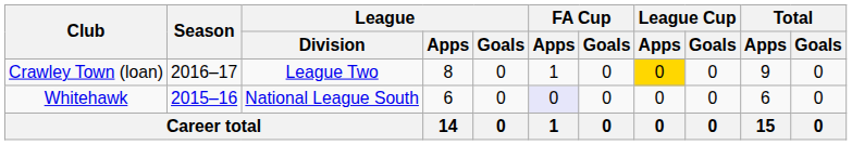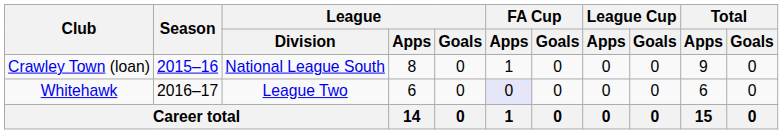 <table class="wikitable" style="text-align: center;">
 <tr>
 <th rowspan="2">Club</th>
 <th rowspan="2">Season</th>
 <th colspan="3">League</th>
 <th colspan="2">FA Cup</th>
 <th colspan="2">League Cup</th>
 <th colspan="2">Total</th>
 </tr>
 <tr>
 <th>Division</th>
 <th>Apps</th>
 <th>Goals</th>
 <th>Apps</th>
 <th>Goals</th>
 <th>Apps</th>
 <th>Goals</th>
 <th>Apps</th>
 <th>Goals</th>
 </tr>
 <tr>
 <td><a href='#'>Crawley Town</a> (loan)</td>
-<td>2016–17</td>
-<td><a href='#'>League Two</a></td>
+<td><a href='#'>2015–16</a></td>
+<td><a href='#'>National League South</a></td>
 <td>8</td>
 <td>0</td>
 <td>1</td>
 <td>0</td>
-<td style="background: gold;">0</td>
+<td>0</td>
 <td>0</td>
 <td>9</td>
 <td>0</td>
 </tr>
 <tr>
 <td><a href='#'>Whitehawk</a></td>
-<td><a href='#'>2015–16</a></td>
-<td><a href='#'>National League South</a></td>
+<td>2016–17</td>
+<td><a href='#'>League Two</a></td>
 <td>6</td>
 <td>0</td>
 <td style="background: lavender;">0</td>
 <td>0</td>
 <td>0</td>
 <td>0</td>
 <td>6</td>
 <td>0</td>
 </tr>
 <tr>
 <th colspan="3">Career total</th>
 <th>14</th>
 <th>0</th>
 <th>1</th>
 <th>0</th>
 <th>0</th>
 <th>0</th>
 <th>15</th>
 <th>0</th>
 </tr>
 </table>
